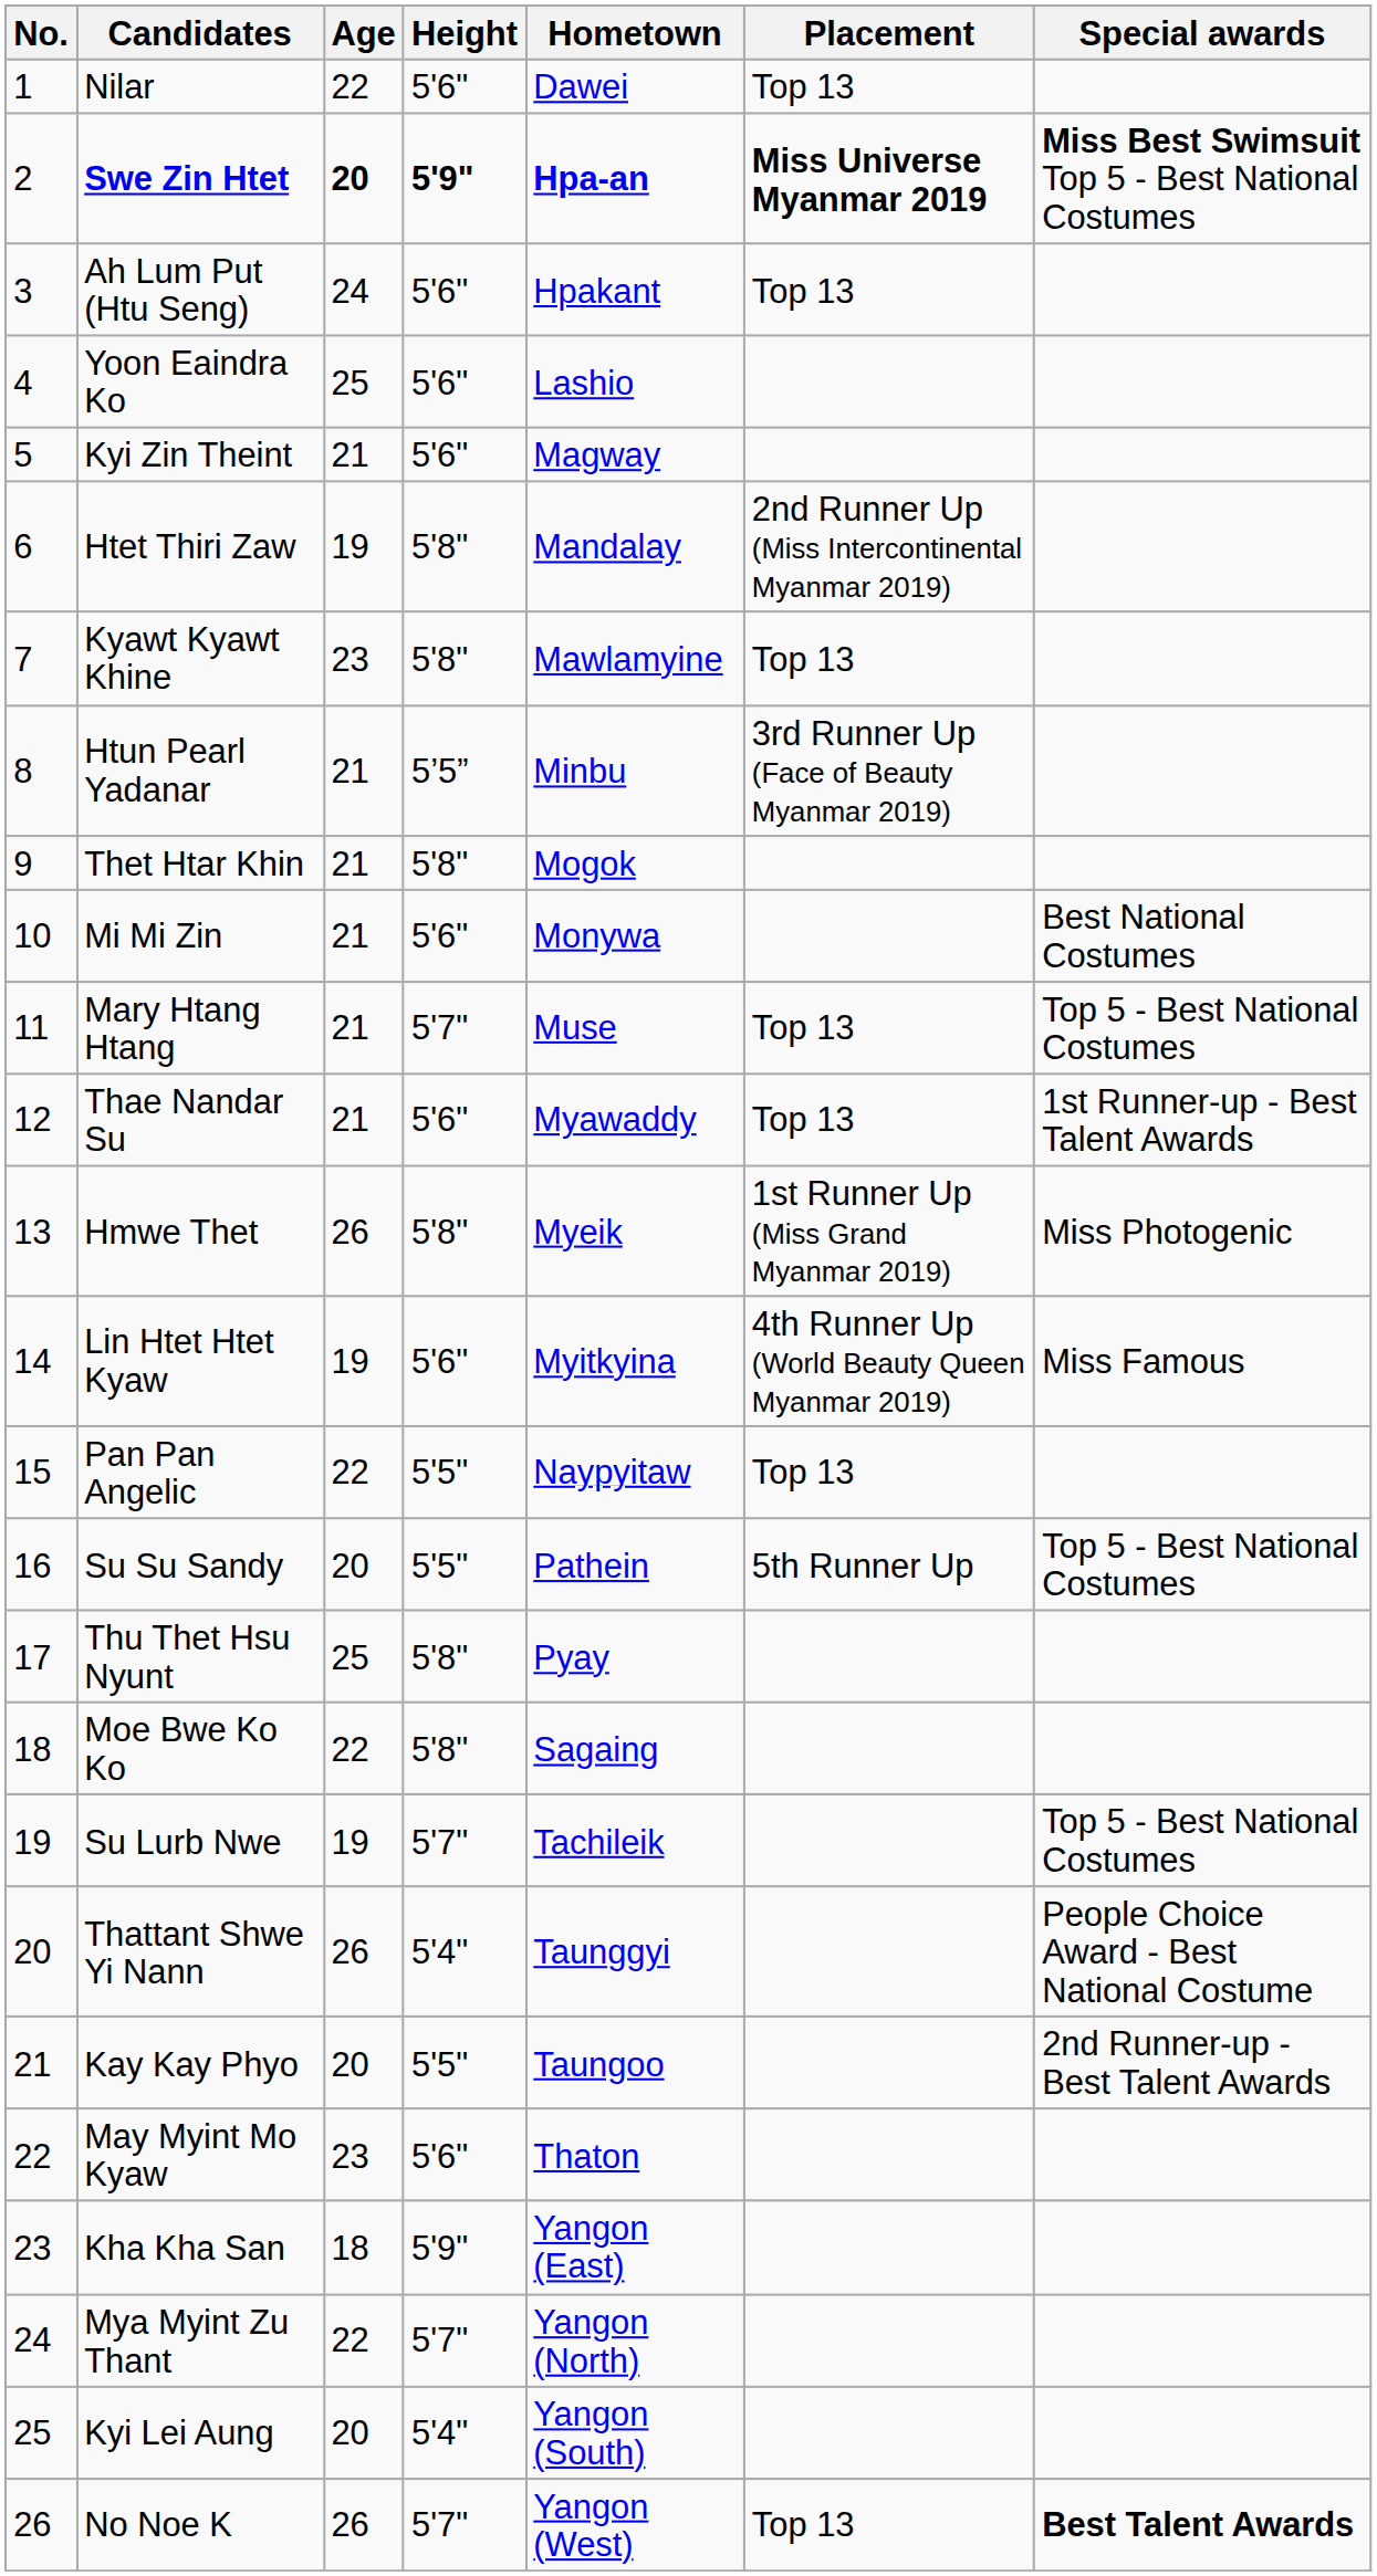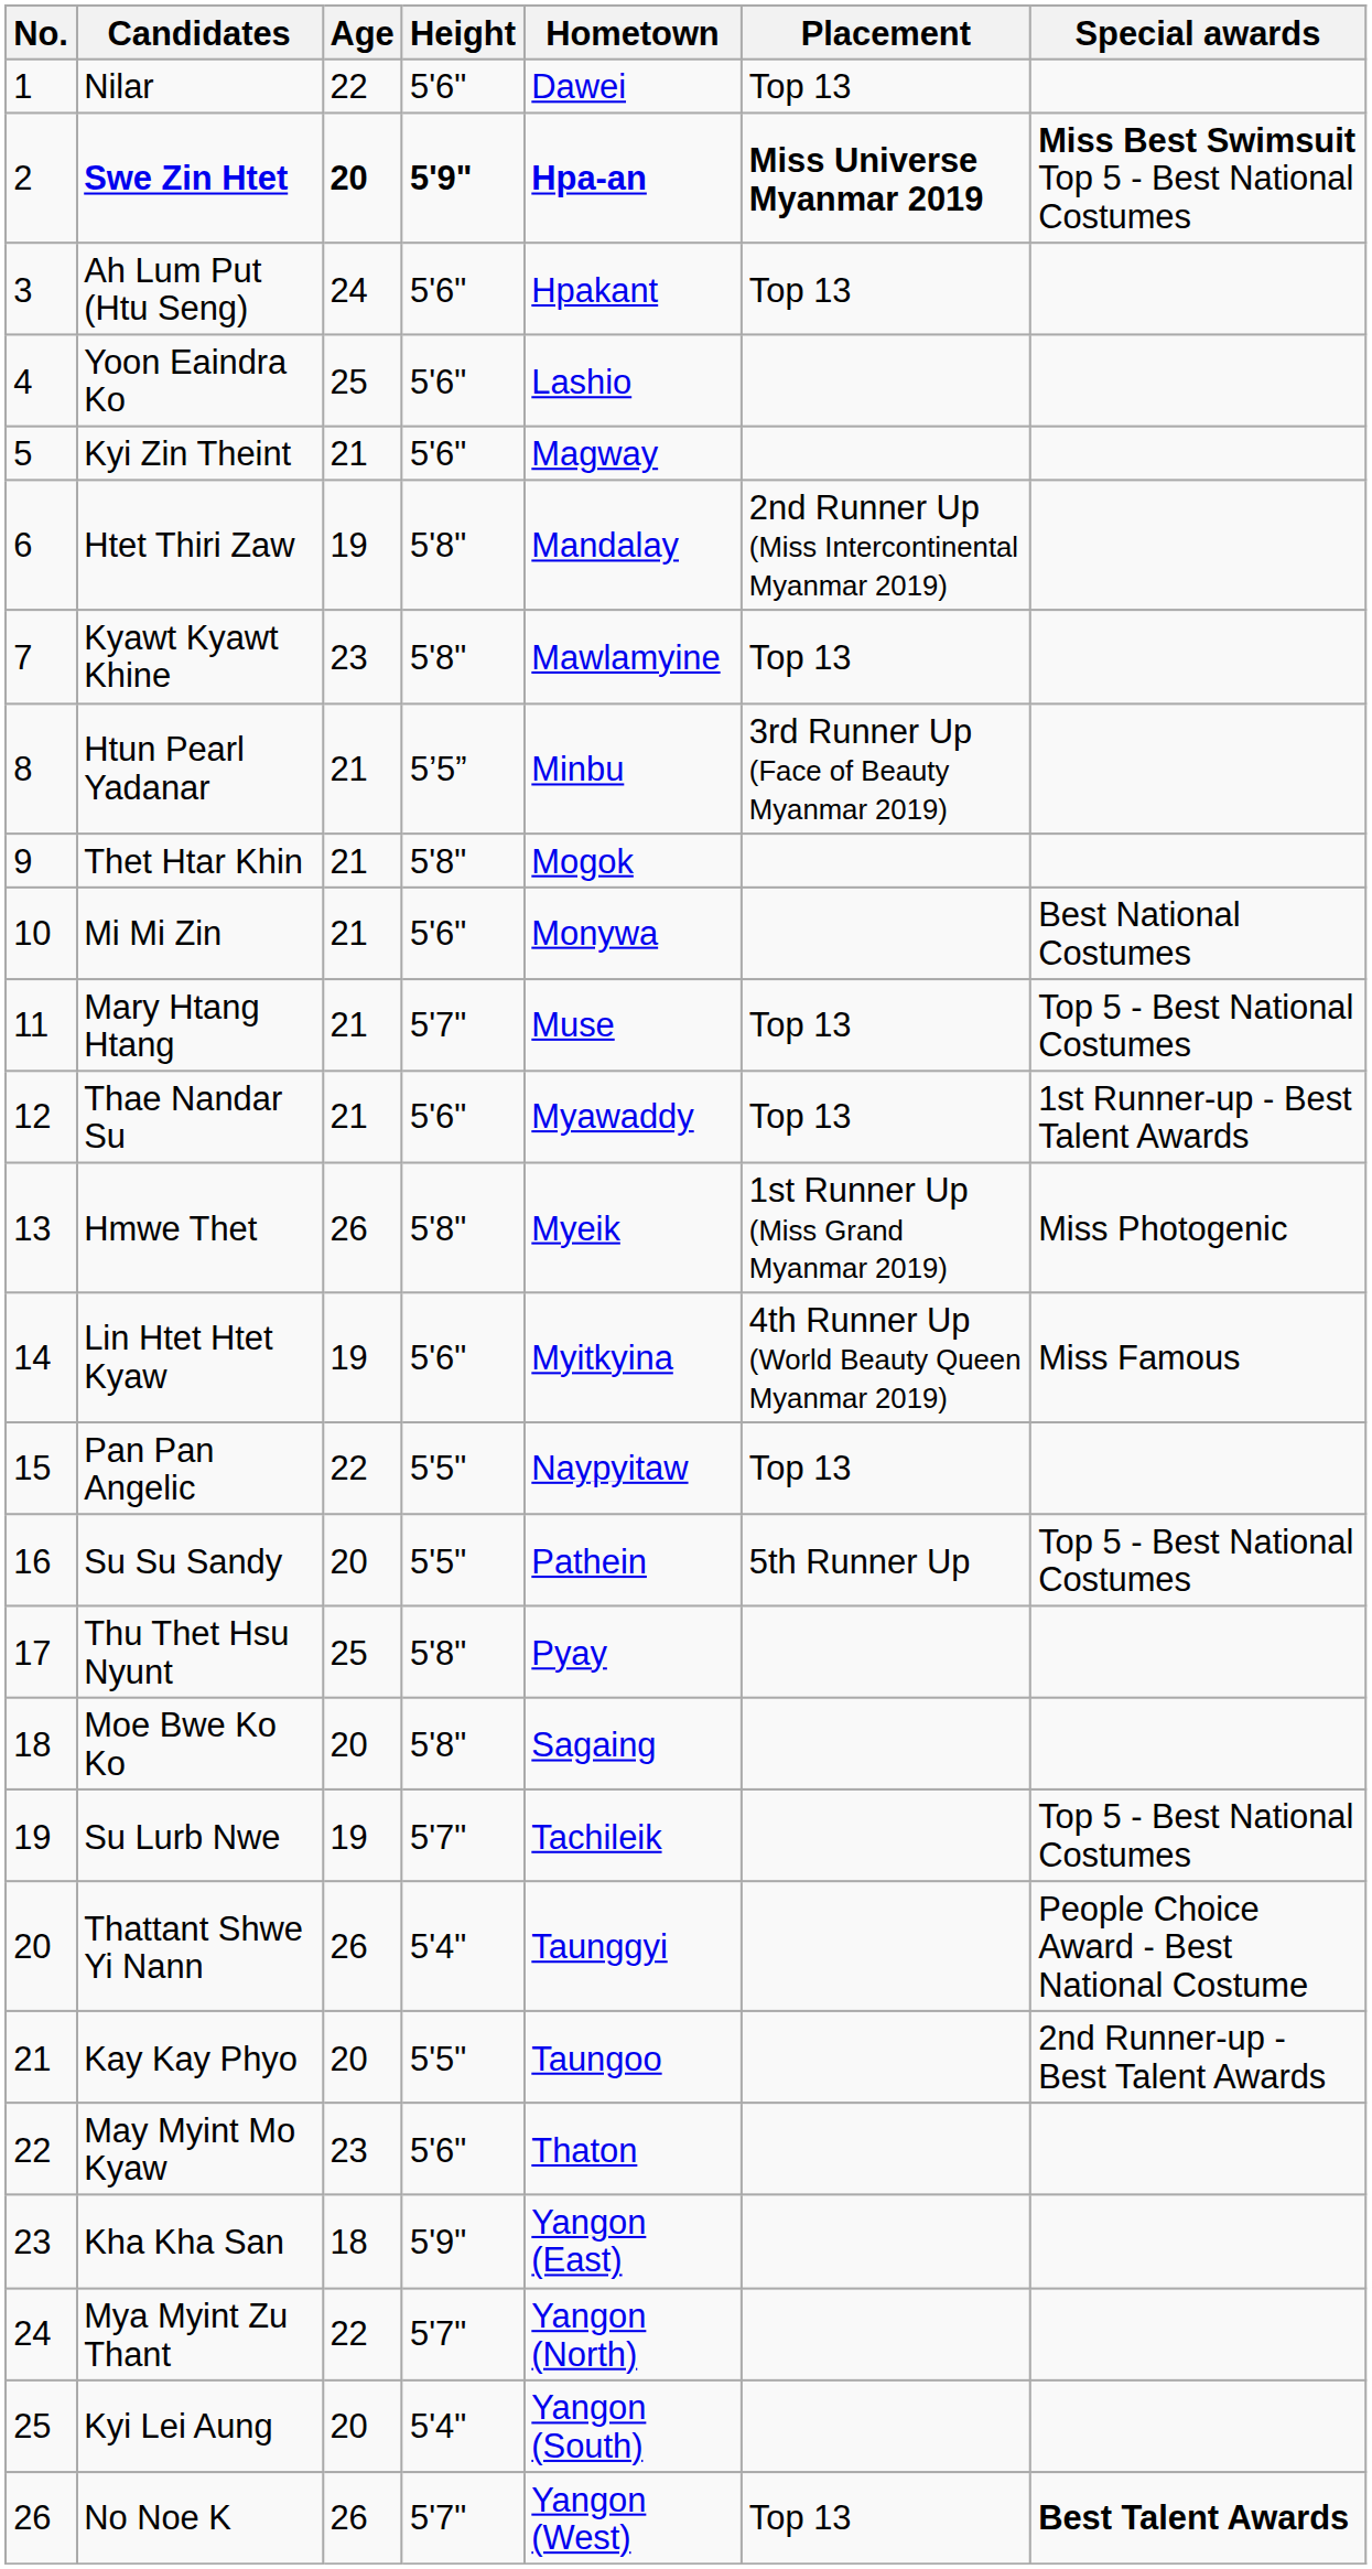 <table class="wikitable sortable" style="font-size: 95%;">
 <tr>
 <th>No.</th>
 <th>Candidates</th>
 <th>Age</th>
 <th>Height</th>
 <th>Hometown</th>
 <th>Placement</th>
 <th>Special awards</th>
 </tr>
 <tr>
 <td>1</td>
 <td>Nilar</td>
 <td>22</td>
 <td>5'6"</td>
 <td> <a href='#'>Dawei</a></td>
 <td>Top 13</td>
 <td></td>
 </tr>
 <tr>
 <td>2</td>
 <td><strong><a href='#'>Swe Zin Htet</a></strong></td>
 <td><strong>20</strong></td>
 <td><strong>5'9"</strong></td>
 <td><strong> <a href='#'>Hpa-an</a></strong></td>
 <td><strong>Miss Universe Myanmar 2019</strong></td>
 <td><strong>Miss Best Swimsuit</strong><br>Top 5 - Best National Costumes</td>
 </tr>
 <tr>
 <td>3</td>
 <td>Ah Lum Put (Htu Seng)</td>
 <td>24</td>
 <td>5'6"</td>
 <td> <a href='#'>Hpakant</a></td>
 <td>Top 13</td>
 <td></td>
 </tr>
 <tr>
 <td>4</td>
 <td>Yoon Eaindra Ko</td>
 <td>25</td>
 <td>5'6"</td>
 <td> <a href='#'>Lashio</a></td>
 <td></td>
 <td></td>
 </tr>
 <tr>
 <td>5</td>
 <td>Kyi Zin Theint</td>
 <td>21</td>
 <td>5'6"</td>
 <td> <a href='#'>Magway</a></td>
 <td></td>
 <td></td>
 </tr>
 <tr>
 <td>6</td>
 <td>Htet Thiri Zaw</td>
 <td>19</td>
 <td>5'8"</td>
 <td> <a href='#'>Mandalay</a></td>
 <td>2nd Runner Up<br> <small> (Miss Intercontinental Myanmar 2019) </small></td>
 <td></td>
 </tr>
 <tr>
 <td>7</td>
 <td>Kyawt Kyawt Khine</td>
 <td>23</td>
 <td>5'8"</td>
 <td> <a href='#'>Mawlamyine</a></td>
 <td>Top 13</td>
 <td></td>
 </tr>
 <tr>
 <td>8</td>
 <td>Htun Pearl Yadanar</td>
 <td>21</td>
 <td>5’5”</td>
 <td> <a href='#'>Minbu</a></td>
 <td>3rd Runner Up<br> <small> (Face of Beauty Myanmar 2019) </small></td>
 <td></td>
 </tr>
 <tr>
 <td>9</td>
 <td>Thet Htar Khin</td>
 <td>21</td>
 <td>5'8"</td>
 <td> <a href='#'>Mogok</a></td>
 <td></td>
 <td></td>
 </tr>
 <tr>
 <td>10</td>
 <td>Mi Mi Zin</td>
 <td>21</td>
 <td>5'6"</td>
 <td> <a href='#'>Monywa</a></td>
 <td></td>
 <td>Best National Costumes</td>
 </tr>
 <tr>
 <td>11</td>
 <td>Mary Htang Htang</td>
 <td>21</td>
 <td>5'7"</td>
 <td> <a href='#'>Muse</a></td>
 <td>Top 13</td>
 <td>Top 5 - Best National Costumes</td>
 </tr>
 <tr>
 <td>12</td>
 <td>Thae Nandar Su</td>
 <td>21</td>
 <td>5'6"</td>
 <td> <a href='#'>Myawaddy</a></td>
 <td>Top 13</td>
 <td>1st Runner-up - Best Talent Awards</td>
 </tr>
 <tr>
 <td>13</td>
 <td>Hmwe Thet</td>
 <td>26</td>
 <td>5'8"</td>
 <td> <a href='#'>Myeik</a></td>
 <td>1st Runner Up<br> <small> (Miss Grand Myanmar 2019) </small></td>
 <td>Miss Photogenic</td>
 </tr>
 <tr>
 <td>14</td>
 <td>Lin Htet Htet Kyaw</td>
 <td>19</td>
 <td>5'6"</td>
 <td> <a href='#'>Myitkyina</a></td>
 <td>4th Runner Up<br> <small> (World Beauty Queen Myanmar 2019) </small></td>
 <td>Miss Famous</td>
 </tr>
 <tr>
 <td>15</td>
 <td>Pan Pan Angelic</td>
 <td>22</td>
 <td>5'5"</td>
 <td> <a href='#'>Naypyitaw</a></td>
 <td>Top 13</td>
 <td></td>
 </tr>
 <tr>
 <td>16</td>
 <td>Su Su Sandy</td>
 <td>20</td>
 <td>5'5"</td>
 <td> <a href='#'>Pathein</a></td>
 <td>5th Runner Up</td>
 <td>Top 5 - Best National Costumes</td>
 </tr>
 <tr>
 <td>17</td>
 <td>Thu Thet Hsu Nyunt</td>
 <td>25</td>
 <td>5'8"</td>
 <td> <a href='#'>Pyay</a></td>
 <td></td>
 <td></td>
 </tr>
 <tr>
 <td>18</td>
 <td>Moe Bwe Ko Ko</td>
-<td>22</td>
+<td>20</td>
 <td>5'8"</td>
 <td> <a href='#'>Sagaing</a></td>
 <td></td>
 <td></td>
 </tr>
 <tr>
 <td>19</td>
 <td>Su Lurb Nwe</td>
 <td>19</td>
 <td>5'7"</td>
 <td> <a href='#'>Tachileik</a></td>
 <td></td>
 <td>Top 5 - Best National Costumes</td>
 </tr>
 <tr>
 <td>20</td>
 <td>Thattant Shwe Yi Nann</td>
 <td>26</td>
 <td>5'4"</td>
 <td> <a href='#'>Taunggyi</a></td>
 <td></td>
 <td>People Choice Award - Best National Costume</td>
 </tr>
 <tr>
 <td>21</td>
 <td>Kay Kay Phyo</td>
 <td>20</td>
 <td>5'5"</td>
 <td> <a href='#'>Taungoo</a></td>
 <td></td>
 <td>2nd Runner-up - Best Talent Awards</td>
 </tr>
 <tr>
 <td>22</td>
 <td>May Myint Mo Kyaw</td>
 <td>23</td>
 <td>5'6"</td>
 <td> <a href='#'>Thaton</a></td>
 <td></td>
 <td></td>
 </tr>
 <tr>
 <td>23</td>
 <td>Kha Kha San</td>
 <td>18</td>
 <td>5'9"</td>
 <td> <a href='#'>Yangon (East)</a></td>
 <td></td>
 <td></td>
 </tr>
 <tr>
 <td>24</td>
 <td>Mya Myint Zu Thant</td>
 <td>22</td>
 <td>5'7"</td>
 <td> <a href='#'>Yangon (North)</a></td>
 <td></td>
 <td></td>
 </tr>
 <tr>
 <td>25</td>
 <td>Kyi Lei Aung</td>
 <td>20</td>
 <td>5'4"</td>
 <td> <a href='#'>Yangon (South)</a></td>
 <td></td>
 <td></td>
 </tr>
 <tr>
 <td>26</td>
 <td>No Noe K</td>
 <td>26</td>
 <td>5'7"</td>
 <td> <a href='#'>Yangon (West)</a></td>
 <td>Top 13</td>
 <td><strong>Best Talent Awards</strong></td>
 </tr>
 </table>
